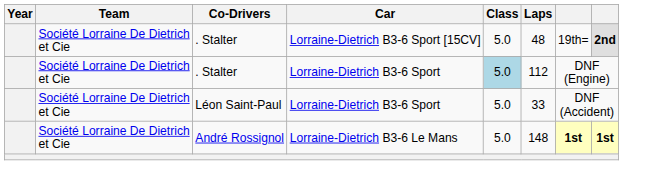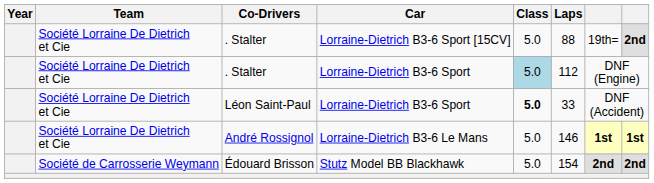 <table class="wikitable" style="text-align:center; font-size:90%">
 <tr>
 <th>Year</th>
 <th>Team</th>
 <th>Co-Drivers</th>
 <th>Car</th>
 <th>Class</th>
 <th>Laps</th>
 <th></th>
 <th></th>
 </tr>
 <tr>
 <th></th>
 <td align=left> <a href='#'>Société Lorraine De Dietrich</a><br> et Cie</td>
 <td align=left> . Stalter</td>
 <td align=left><a href='#'>Lorraine-Dietrich</a> B3-6 Sport [15CV]</td>
 <td>5.0</td>
-<td>48</td>
+<td>88</td>
 <td>19th=</td>
 <td style="background:#dfdfdf;"><strong>2nd</strong></td>
 </tr>
 <tr>
 <th></th>
 <td align=left> <a href='#'>Société Lorraine De Dietrich</a><br> et Cie</td>
 <td align=left> . Stalter</td>
 <td align=left><a href='#'>Lorraine-Dietrich</a> B3-6 Sport</td>
 <td style="background: lightblue;">5.0</td>
 <td>112</td>
 <td colspan=2>DNF<br>(Engine)</td>
 </tr>
 <tr>
 <th></th>
 <td align=left> <a href='#'>Société Lorraine De Dietrich</a><br> et Cie</td>
 <td align=left> Léon Saint-Paul</td>
 <td align=left><a href='#'>Lorraine-Dietrich</a> B3-6 Sport</td>
-<td>5.0</td>
+<td><strong>5.0</strong></td>
 <td>33</td>
 <td colspan=2>DNF<br>(Accident)</td>
 </tr>
 <tr>
 <th></th>
 <td align=left> <a href='#'>Société Lorraine De Dietrich</a><br> et Cie</td>
 <td align=left> <a href='#'>André Rossignol</a></td>
 <td align=left><a href='#'>Lorraine-Dietrich</a> B3-6 Le Mans</td>
 <td>5.0</td>
-<td>148</td>
+<td>146</td>
 <td style="background:#ffffbf;"><strong>1st</strong></td>
 <td style="background:#ffffbf;"><strong>1st</strong></td>
+</tr>
+<tr>
+<th></th>
+<td align=left> <a href='#'>Société de Carrosserie Weymann</a></td>
+<td align=left> Édouard Brisson</td>
+<td align=left><a href='#'>Stutz</a> Model BB Blackhawk</td>
+<td>5.0</td>
+<td>154</td>
+<td style="background:#dfdfdf;"><strong>2nd</strong></td>
+<td style="background:#dfdfdf;"><strong>2nd</strong></td>
 </tr>
 <tr>
 <th colspan="8"></th>
 </tr>
 </table>
